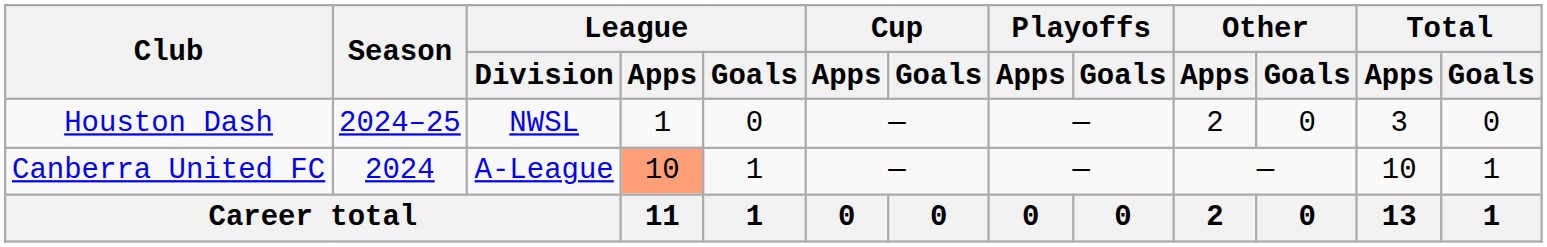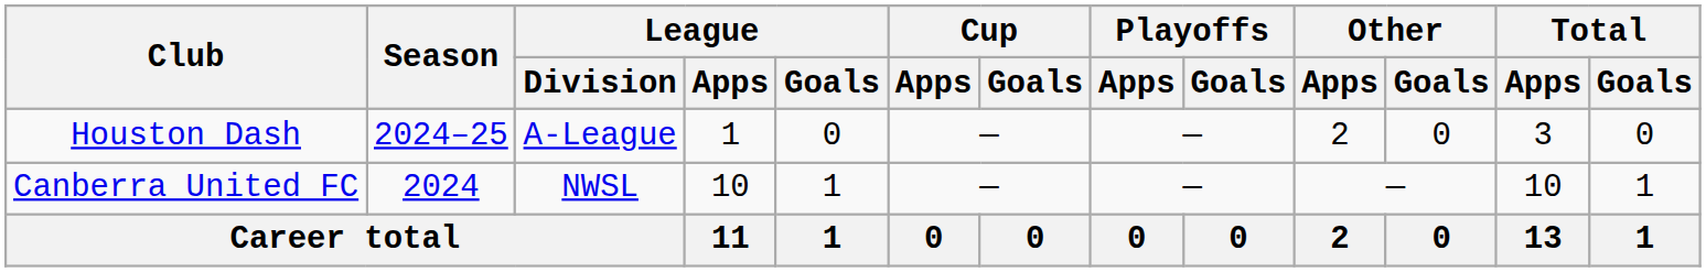 <table class="wikitable" style="text-align: center;">
 <tr>
 <th rowspan="2">Club</th>
 <th rowspan="2">Season</th>
 <th colspan="3">League</th>
 <th colspan="2">Cup</th>
 <th colspan="2">Playoffs</th>
 <th colspan="2">Other</th>
 <th colspan="2">Total</th>
 </tr>
 <tr>
 <th>Division</th>
 <th>Apps</th>
 <th>Goals</th>
 <th>Apps</th>
 <th>Goals</th>
 <th>Apps</th>
 <th>Goals</th>
 <th>Apps</th>
 <th>Goals</th>
 <th>Apps</th>
 <th>Goals</th>
 </tr>
 <tr>
 <td><a href='#'>Houston Dash</a></td>
 <td><a href='#'>2024–25</a></td>
-<td><a href='#'>NWSL</a></td>
+<td><a href='#'>A-League</a></td>
 <td>1</td>
 <td>0</td>
 <td colspan="2">—</td>
 <td colspan="2">—</td>
 <td>2</td>
 <td>0</td>
 <td>3</td>
 <td>0</td>
 </tr>
 <tr>
 <td><a href='#'>Canberra United FC</a></td>
 <td><a href='#'>2024</a></td>
-<td><a href='#'>A-League</a></td>
-<td style="background: lightsalmon;">10</td>
+<td><a href='#'>NWSL</a></td>
+<td>10</td>
 <td>1</td>
 <td colspan="2">—</td>
 <td colspan="2">—</td>
 <td colspan="2">—</td>
 <td>10</td>
 <td>1</td>
 </tr>
 <tr>
 <th colspan="3">Career total</th>
 <th>11</th>
 <th>1</th>
 <th>0</th>
 <th>0</th>
 <th>0</th>
 <th>0</th>
 <th>2</th>
 <th>0</th>
 <th>13</th>
 <th>1</th>
 </tr>
 </table>
